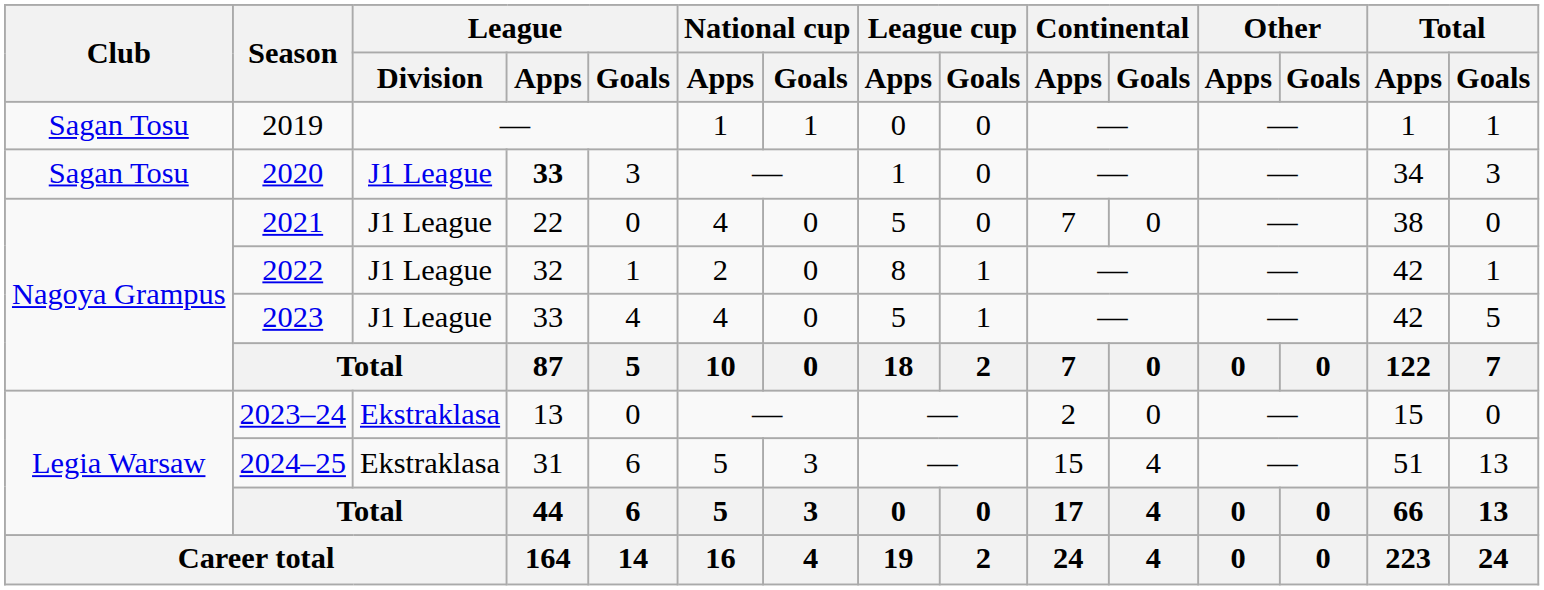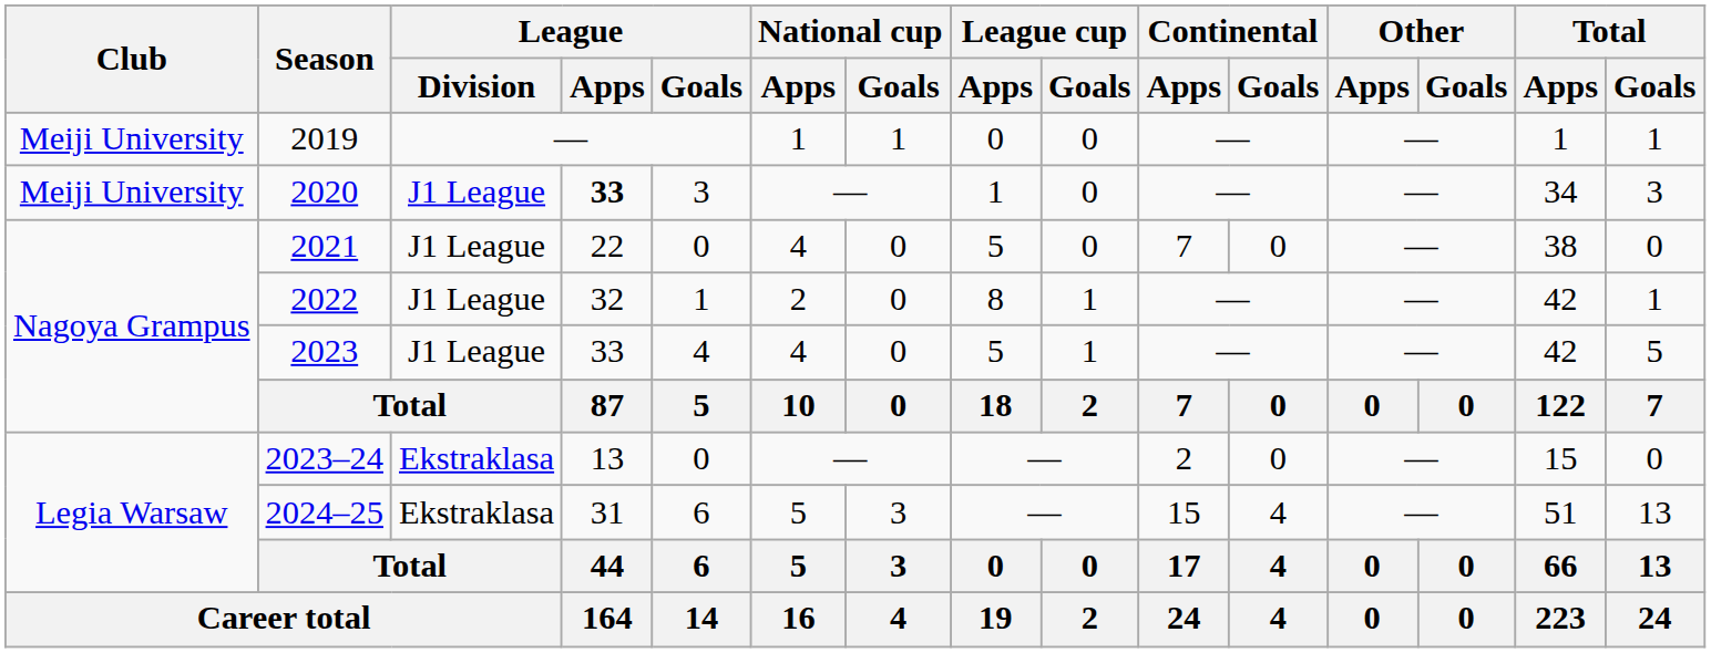 <table class="wikitable" style="text-align:center">
 <tr>
 <th rowspan="2">Club</th>
 <th rowspan="2">Season</th>
 <th colspan="3">League</th>
 <th colspan="2">National cup</th>
 <th colspan="2">League cup</th>
 <th colspan="2">Continental</th>
 <th colspan="2">Other</th>
 <th colspan="2">Total</th>
 </tr>
 <tr>
 <th>Division</th>
 <th>Apps</th>
 <th>Goals</th>
 <th>Apps</th>
 <th>Goals</th>
 <th>Apps</th>
 <th>Goals</th>
 <th>Apps</th>
 <th>Goals</th>
 <th>Apps</th>
 <th>Goals</th>
 <th>Apps</th>
 <th>Goals</th>
 </tr>
 <tr>
-<td><a href='#'>Sagan Tosu</a></td>
+<td><a href='#'>Meiji University</a></td>
 <td>2019</td>
 <td colspan="3">—</td>
 <td>1</td>
 <td>1</td>
 <td>0</td>
 <td>0</td>
 <td colspan="2">—</td>
 <td colspan="2">—</td>
 <td>1</td>
 <td>1</td>
 </tr>
 <tr>
-<td><a href='#'>Sagan Tosu</a></td>
+<td><a href='#'>Meiji University</a></td>
 <td><a href='#'>2020</a></td>
 <td><a href='#'>J1 League</a></td>
 <td><strong>33</strong></td>
 <td>3</td>
 <td colspan="2">—</td>
 <td>1</td>
 <td>0</td>
 <td colspan="2">—</td>
 <td colspan="2">—</td>
 <td>34</td>
 <td>3</td>
 </tr>
 <tr>
 <td rowspan="4"><a href='#'>Nagoya Grampus</a></td>
 <td><a href='#'>2021</a></td>
 <td>J1 League</td>
 <td>22</td>
 <td>0</td>
 <td>4</td>
 <td>0</td>
 <td>5</td>
 <td>0</td>
 <td>7</td>
 <td>0</td>
 <td colspan="2">—</td>
 <td>38</td>
 <td>0</td>
 </tr>
 <tr>
 <td><a href='#'>2022</a></td>
 <td>J1 League</td>
 <td>32</td>
 <td>1</td>
 <td>2</td>
 <td>0</td>
 <td>8</td>
 <td>1</td>
 <td colspan="2">—</td>
 <td colspan="2">—</td>
 <td>42</td>
 <td>1</td>
 </tr>
 <tr>
 <td><a href='#'>2023</a></td>
 <td>J1 League</td>
 <td>33</td>
 <td>4</td>
 <td>4</td>
 <td>0</td>
 <td>5</td>
 <td>1</td>
 <td colspan="2">—</td>
 <td colspan="2">—</td>
 <td>42</td>
 <td>5</td>
 </tr>
 <tr>
 <th colspan="2">Total</th>
 <th>87</th>
 <th>5</th>
 <th>10</th>
 <th>0</th>
 <th>18</th>
 <th>2</th>
 <th>7</th>
 <th>0</th>
 <th>0</th>
 <th>0</th>
 <th>122</th>
 <th>7</th>
 </tr>
 <tr>
 <td rowspan="3"><a href='#'>Legia Warsaw</a></td>
 <td><a href='#'>2023–24</a></td>
 <td><a href='#'>Ekstraklasa</a></td>
 <td>13</td>
 <td>0</td>
 <td colspan="2">—</td>
 <td colspan="2">—</td>
 <td>2</td>
 <td>0</td>
 <td colspan="2">—</td>
 <td>15</td>
 <td>0</td>
 </tr>
 <tr>
 <td><a href='#'>2024–25</a></td>
 <td>Ekstraklasa</td>
 <td>31</td>
 <td>6</td>
 <td>5</td>
 <td>3</td>
 <td colspan="2">—</td>
 <td>15</td>
 <td>4</td>
 <td colspan="2">—</td>
 <td>51</td>
 <td>13</td>
 </tr>
 <tr>
 <th colspan="2">Total</th>
 <th>44</th>
 <th>6</th>
 <th>5</th>
 <th>3</th>
 <th>0</th>
 <th>0</th>
 <th>17</th>
 <th>4</th>
 <th>0</th>
 <th>0</th>
 <th>66</th>
 <th>13</th>
 </tr>
 <tr>
 <th colspan="3">Career total</th>
 <th>164</th>
 <th>14</th>
 <th>16</th>
 <th>4</th>
 <th>19</th>
 <th>2</th>
 <th>24</th>
 <th>4</th>
 <th>0</th>
 <th>0</th>
 <th>223</th>
 <th>24</th>
 </tr>
 </table>
